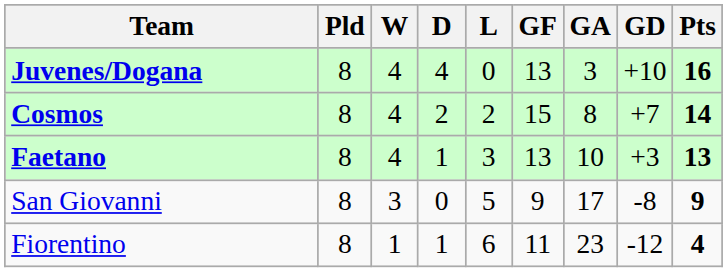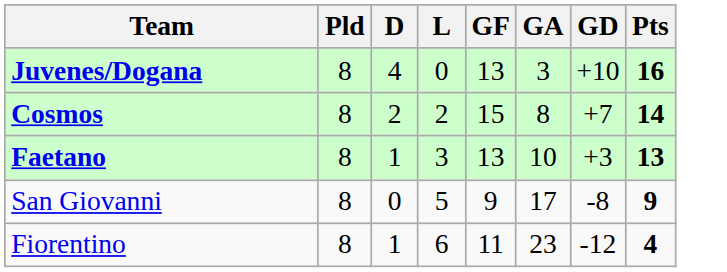 <table class="wikitable" style="text-align: center;">
 <tr>
 <th width="175">Team</th>
 <th width="20">Pld</th>
-<th width="20">W</th>
 <th width="20">D</th>
 <th width="20">L</th>
 <th width="20">GF</th>
 <th width="20">GA</th>
 <th width="20">GD</th>
 <th width="20">Pts</th>
 </tr>
 <tr bgcolor=#ccffcc>
 <td align=left><strong><a href='#'>Juvenes/Dogana</a></strong></td>
 <td>8</td>
 <td>4</td>
-<td>4</td>
 <td>0</td>
 <td>13</td>
 <td>3</td>
 <td>+10</td>
 <td><strong>16</strong></td>
 </tr>
 <tr bgcolor=#ccffcc>
 <td align=left><strong><a href='#'>Cosmos</a></strong></td>
 <td>8</td>
-<td>4</td>
 <td>2</td>
 <td>2</td>
 <td>15</td>
 <td>8</td>
 <td>+7</td>
 <td><strong>14</strong></td>
 </tr>
 <tr bgcolor=#ccffcc>
 <td align=left><strong><a href='#'>Faetano</a></strong></td>
 <td>8</td>
-<td>4</td>
 <td>1</td>
 <td>3</td>
 <td>13</td>
 <td>10</td>
 <td>+3</td>
 <td><strong>13</strong></td>
 </tr>
 <tr>
 <td align=left><a href='#'>San Giovanni</a></td>
 <td>8</td>
-<td>3</td>
 <td>0</td>
 <td>5</td>
 <td>9</td>
 <td>17</td>
 <td>-8</td>
 <td><strong>9</strong></td>
 </tr>
 <tr>
 <td align=left><a href='#'>Fiorentino</a></td>
 <td>8</td>
 <td>1</td>
-<td>1</td>
 <td>6</td>
 <td>11</td>
 <td>23</td>
 <td>-12</td>
 <td><strong>4</strong></td>
 </tr>
 </table>
